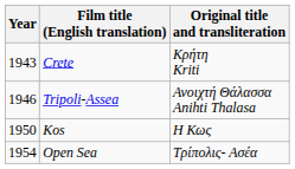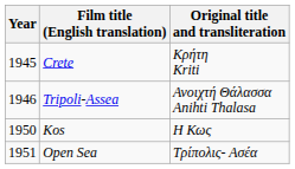 <table class="wikitable">
 <tr>
 <th>Year</th>
 <th>Film title<br>(English translation)</th>
 <th>Original title<br>and transliteration</th>
 </tr>
 <tr>
-<td>1943</td>
+<td>1945</td>
 <td><em><a href='#'>Crete</a></em></td>
 <td><em>Κρήτη</em><br><em>Kriti</em></td>
 </tr>
 <tr>
 <td>1946</td>
 <td><em><a href='#'>Tripoli</a>-<a href='#'>Assea</a></em></td>
 <td><em>Ανοιχτή Θάλασσα</em><br><em>Anihti Thalasa</em></td>
 </tr>
 <tr>
 <td>1950</td>
 <td><em>Kos</em></td>
 <td><em>Η Κως</em></td>
 </tr>
 <tr>
-<td>1954</td>
+<td>1951</td>
 <td><em>Open Sea</em></td>
 <td><em>Τρίπολις- Ασέα</em></td>
 </tr>
 </table>
